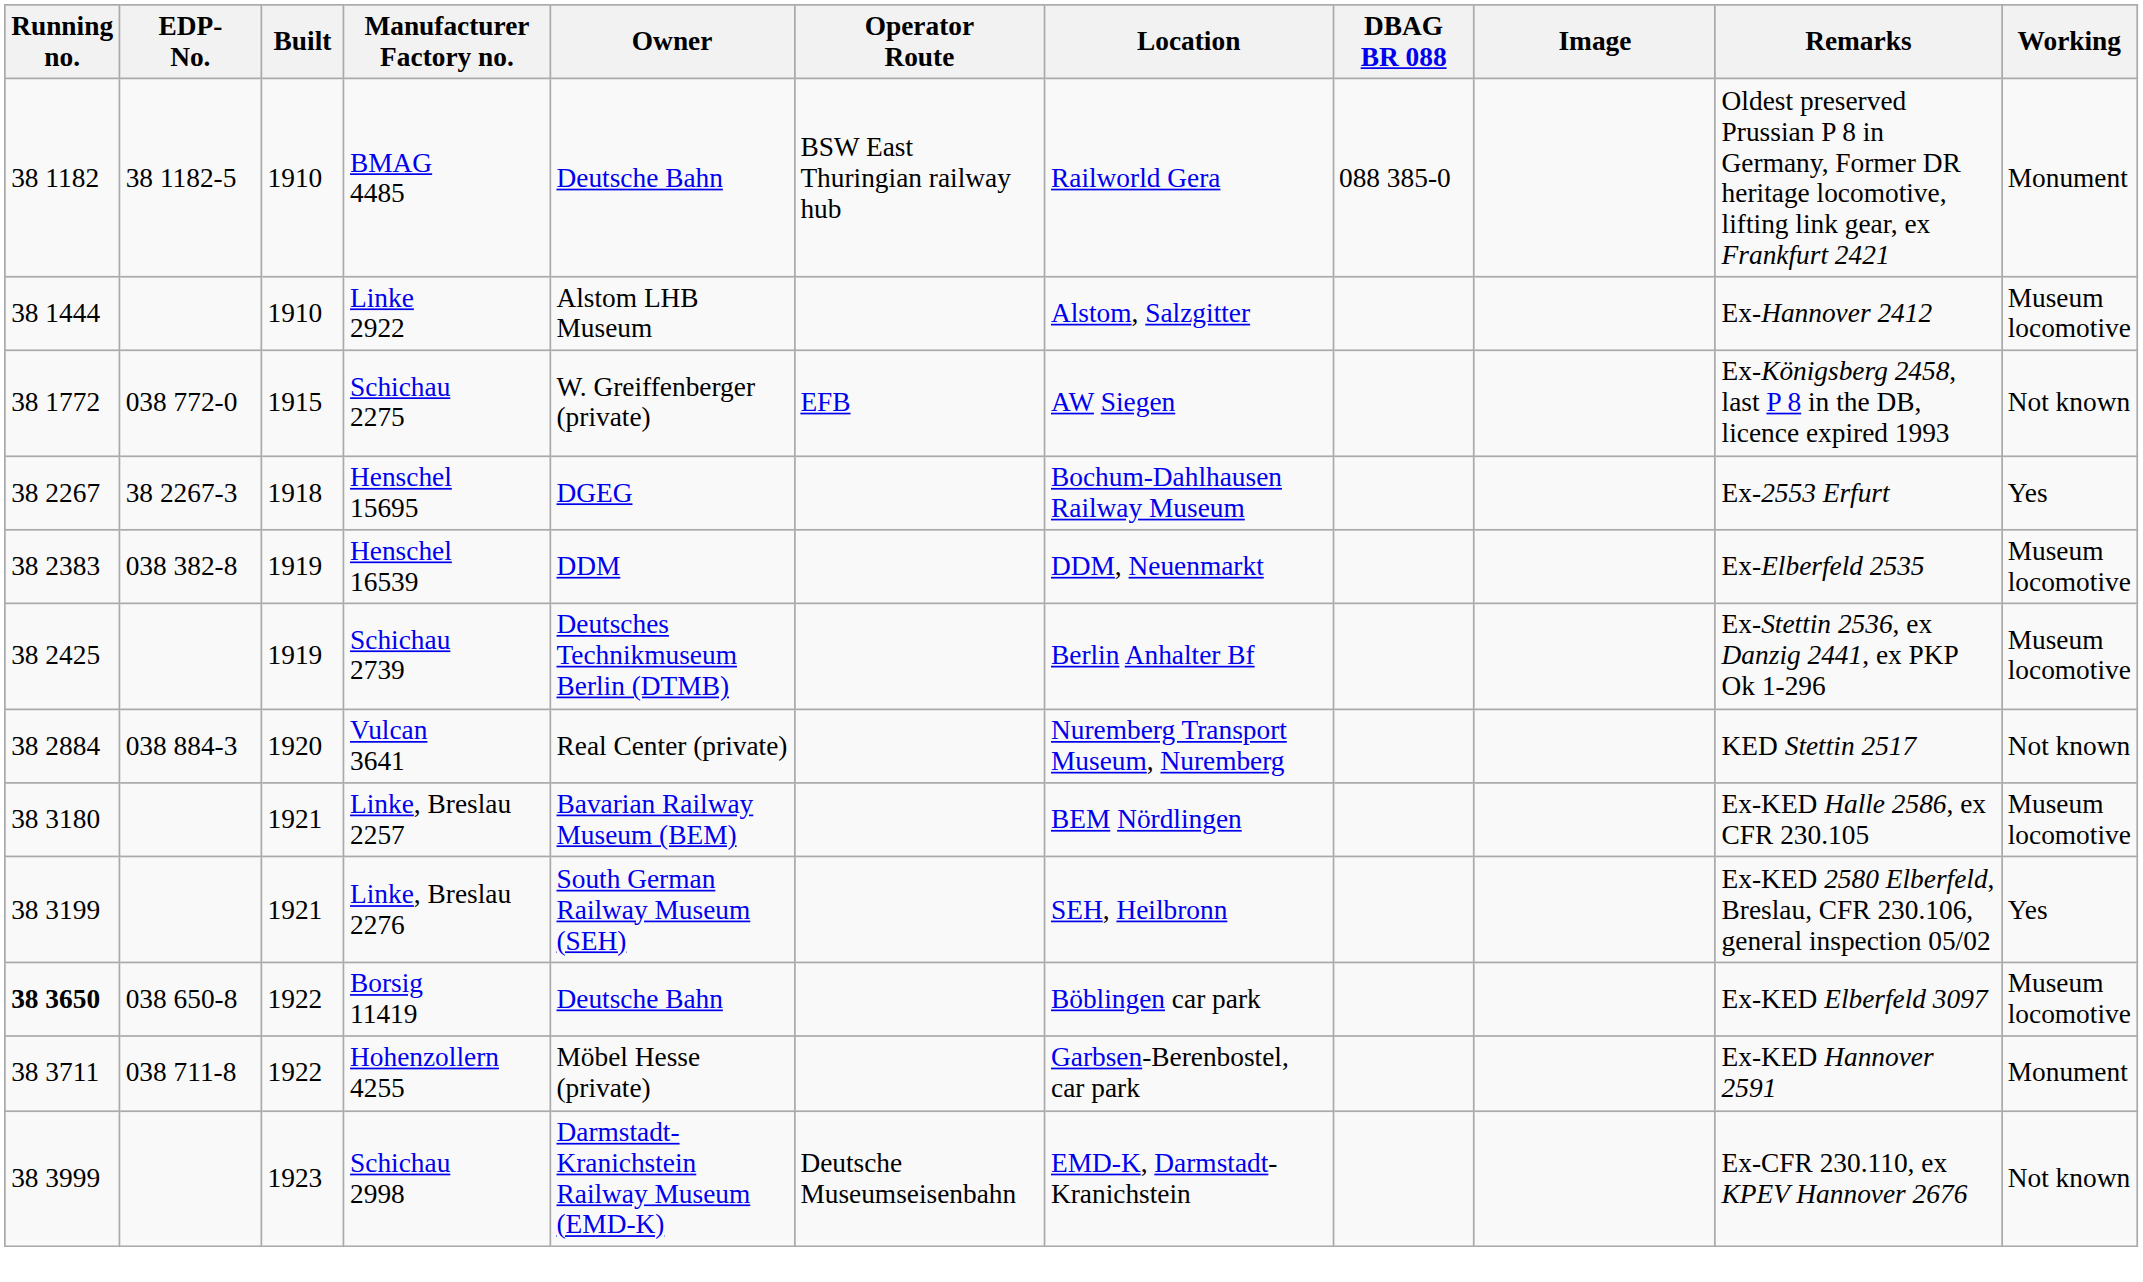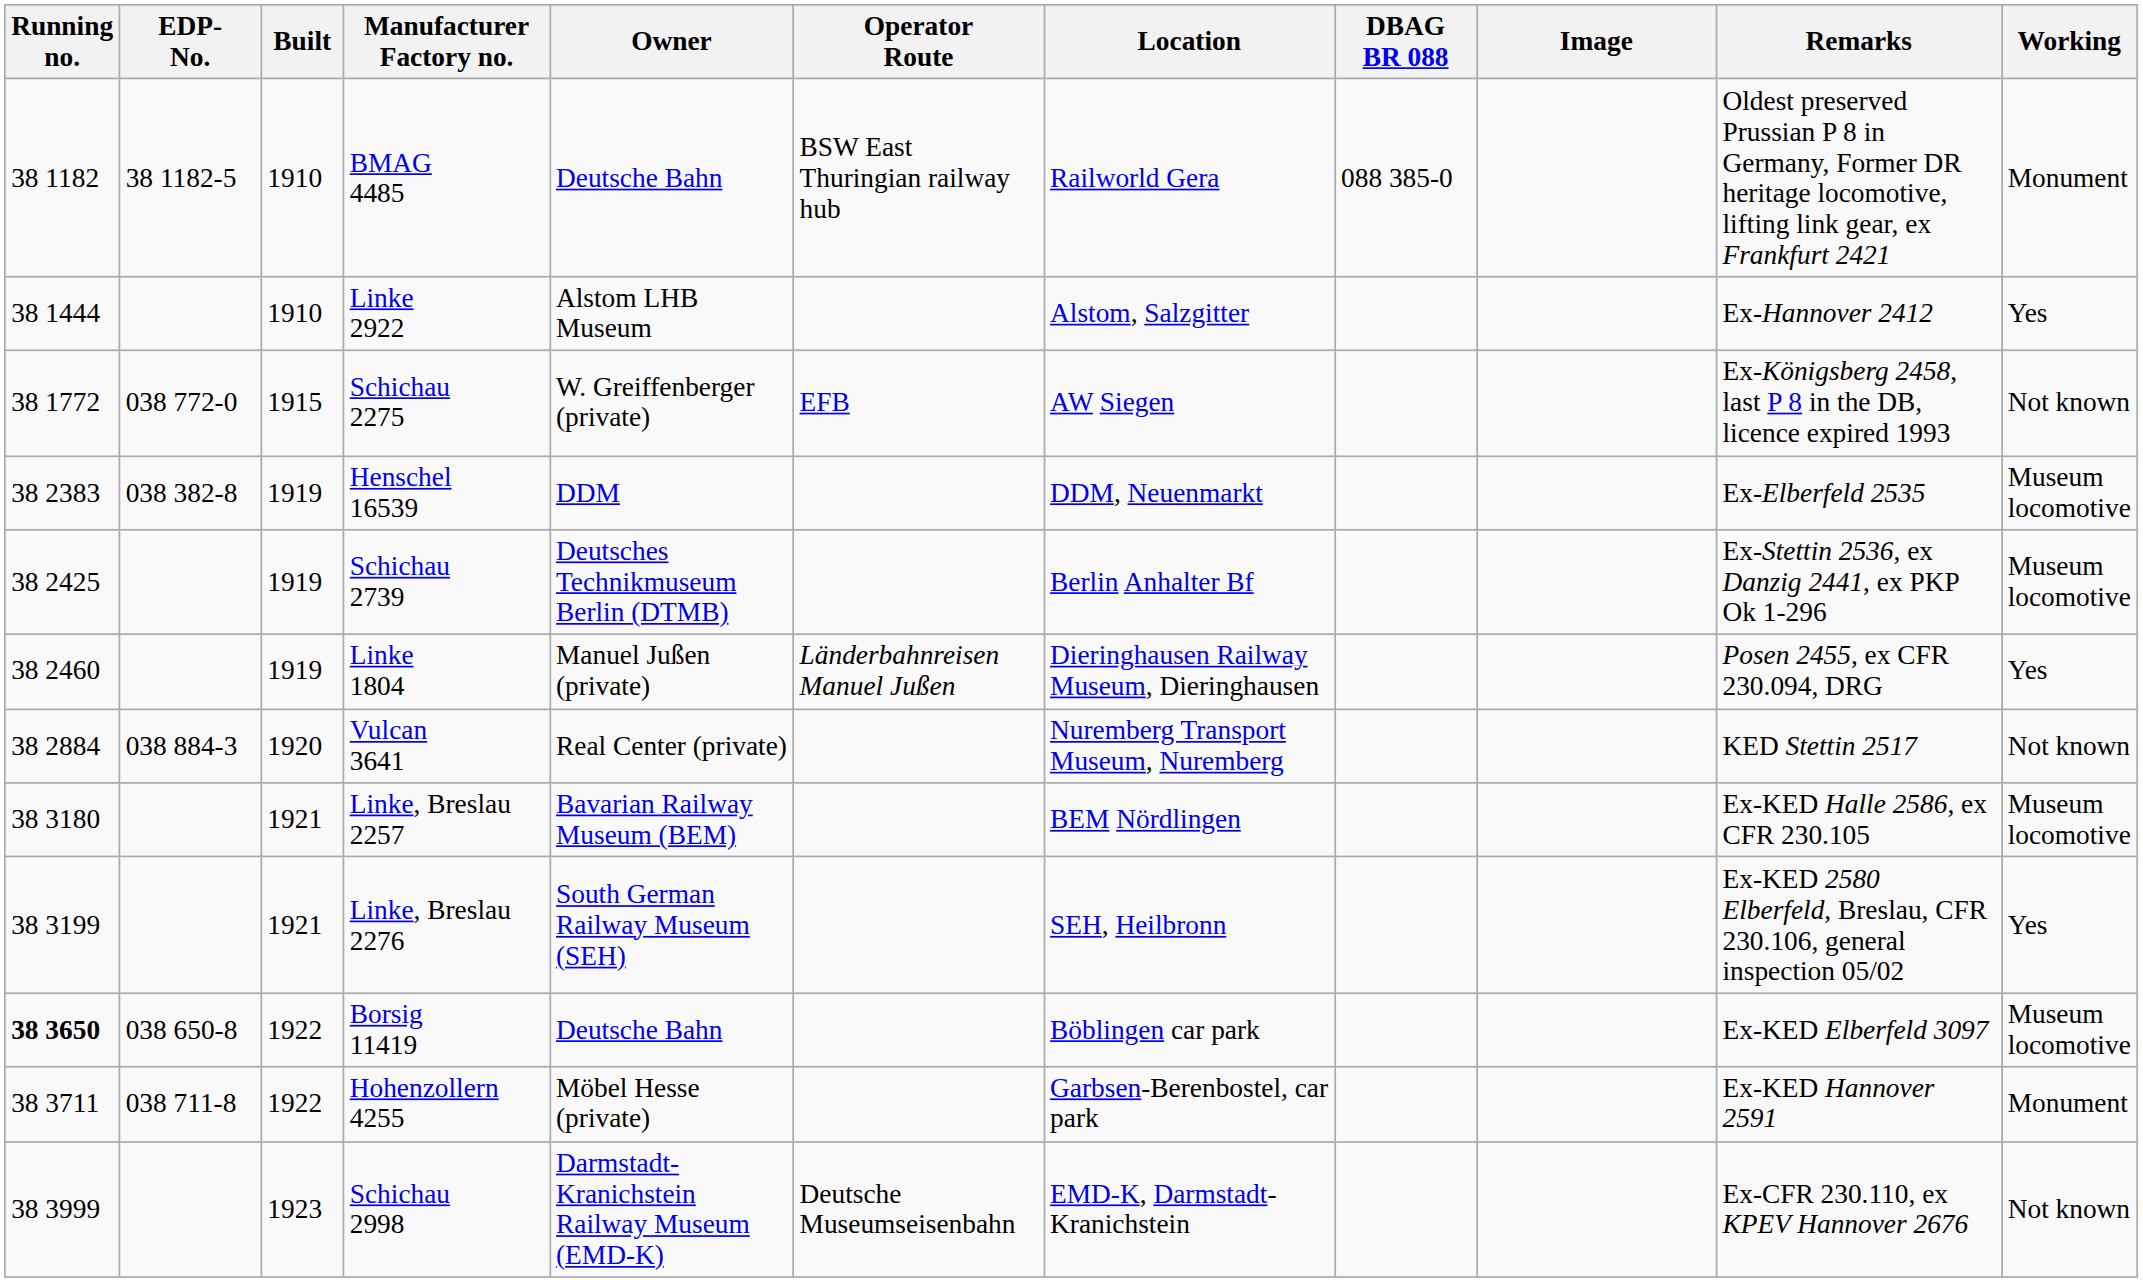 <table class="wikitable" style="width="100%"; border:solid 1px #AAAAAA; background:#e3e3e3;">
 <tr>
 <th width="5%">Running<br>no.</th>
 <th width="7%">EDP-<br>No.</th>
 <th width="4%">Built</th>
 <th width="10%">Manufacturer<br>Factory no.</th>
 <th width="12%">Owner</th>
 <th width="12%">Operator<br>Route</th>
 <th width="15%">Location</th>
 <th width="7%">DBAG<br><a href='#'>BR 088</a></th>
 <th width="13%">Image</th>
 <th width="20%">Remarks</th>
 <th width="8%">Working</th>
 </tr>
 <tr>
 <td>38 1182</td>
 <td>38 1182-5</td>
 <td>1910</td>
 <td><a href='#'>BMAG</a><br>4485</td>
 <td><a href='#'>Deutsche Bahn</a></td>
 <td>BSW East Thuringian railway hub</td>
 <td><a href='#'>Railworld Gera</a></td>
 <td>088 385-0</td>
 <td></td>
 <td>Oldest preserved Prussian P 8 in Germany, Former DR heritage locomotive, lifting link gear, ex <em>Frankfurt 2421</em></td>
 <td>Monument</td>
 </tr>
 <tr>
 <td>38 1444</td>
 <td></td>
 <td>1910</td>
 <td><a href='#'>Linke</a><br>2922</td>
 <td>Alstom LHB Museum</td>
 <td></td>
 <td><a href='#'>Alstom</a>, <a href='#'>Salzgitter</a></td>
 <td></td>
 <td></td>
 <td>Ex-<em>Hannover 2412</em></td>
-<td>Museum locomotive</td>
+<td>Yes</td>
 </tr>
 <tr>
 <td>38 1772</td>
 <td>038 772-0</td>
 <td>1915</td>
 <td><a href='#'>Schichau</a><br>2275</td>
 <td>W. Greiffenberger (private)</td>
 <td><a href='#'>EFB</a></td>
 <td><a href='#'>AW</a> <a href='#'>Siegen</a></td>
 <td></td>
 <td></td>
 <td>Ex-<em>Königsberg 2458</em>, last <a href='#'>P 8</a> in the DB, licence expired 1993</td>
 <td>Not known</td>
-</tr>
-<tr>
-<td>38 2267</td>
-<td>38 2267-3</td>
-<td>1918</td>
-<td><a href='#'>Henschel</a><br>15695</td>
-<td><a href='#'>DGEG</a></td>
-<td></td>
-<td><a href='#'>Bochum-Dahlhausen Railway Museum</a></td>
-<td></td>
-<td></td>
-<td>Ex-<em>2553 Erfurt</em></td>
-<td>Yes</td>
 </tr>
 <tr>
 <td>38 2383</td>
 <td>038 382-8</td>
 <td>1919</td>
 <td><a href='#'>Henschel</a><br>16539</td>
 <td><a href='#'>DDM</a></td>
 <td></td>
 <td><a href='#'>DDM</a>, <a href='#'>Neuenmarkt</a></td>
 <td></td>
 <td></td>
 <td>Ex-<em>Elberfeld 2535</em></td>
 <td>Museum locomotive</td>
 </tr>
 <tr>
 <td>38 2425</td>
 <td></td>
 <td>1919</td>
 <td><a href='#'>Schichau</a><br>2739</td>
 <td><a href='#'>Deutsches Technikmuseum Berlin (DTMB)</a></td>
 <td></td>
 <td><a href='#'>Berlin</a> <a href='#'>Anhalter Bf</a></td>
 <td></td>
 <td></td>
 <td>Ex-<em>Stettin 2536</em>, ex <em>Danzig 2441</em>, ex PKP Ok 1-296</td>
 <td>Museum locomotive</td>
+</tr>
+<tr>
+<td>38 2460</td>
+<td></td>
+<td>1919</td>
+<td><a href='#'>Linke</a><br>1804</td>
+<td>Manuel Jußen (private)</td>
+<td><em>Länderbahnreisen Manuel Jußen</em></td>
+<td><a href='#'>Dieringhausen Railway Museum</a>, Dieringhausen</td>
+<td></td>
+<td></td>
+<td><em>Posen 2455</em>, ex CFR 230.094, DRG</td>
+<td>Yes</td>
 </tr>
 <tr>
 <td>38 2884</td>
 <td>038 884-3</td>
 <td>1920</td>
 <td><a href='#'>Vulcan</a><br>3641</td>
 <td>Real Center (private)</td>
 <td></td>
 <td><a href='#'>Nuremberg Transport Museum</a>, <a href='#'>Nuremberg</a></td>
 <td></td>
 <td></td>
 <td>KED <em>Stettin 2517</em></td>
 <td>Not known</td>
 </tr>
 <tr>
 <td>38 3180</td>
 <td></td>
 <td>1921</td>
 <td><a href='#'>Linke</a>, Breslau<br>2257</td>
 <td><a href='#'>Bavarian Railway Museum (BEM)</a></td>
 <td></td>
 <td><a href='#'>BEM</a> <a href='#'>Nördlingen</a></td>
 <td></td>
 <td></td>
 <td>Ex-KED <em>Halle 2586</em>, ex CFR 230.105</td>
 <td>Museum locomotive</td>
 </tr>
 <tr>
 <td>38 3199</td>
 <td></td>
 <td>1921</td>
 <td><a href='#'>Linke</a>, Breslau<br>2276</td>
 <td><a href='#'>South German Railway Museum (SEH)</a></td>
 <td></td>
 <td><a href='#'>SEH</a>, <a href='#'>Heilbronn</a></td>
 <td></td>
 <td></td>
 <td>Ex-KED <em>2580 Elberfeld</em>, Breslau, CFR 230.106, general inspection 05/02</td>
 <td>Yes</td>
 </tr>
 <tr>
 <td><strong>38 3650</strong></td>
 <td>038 650-8</td>
 <td>1922</td>
 <td><a href='#'>Borsig</a><br>11419</td>
 <td><a href='#'>Deutsche Bahn</a></td>
 <td></td>
 <td><a href='#'>Böblingen</a> car park</td>
 <td></td>
 <td></td>
 <td>Ex-KED <em>Elberfeld 3097</em></td>
 <td>Museum locomotive</td>
 </tr>
 <tr>
 <td>38 3711</td>
 <td>038 711-8</td>
 <td>1922</td>
 <td><a href='#'>Hohenzollern</a><br>4255</td>
 <td>Möbel Hesse (private)</td>
 <td></td>
 <td><a href='#'>Garbsen</a>-Berenbostel, car park</td>
 <td></td>
 <td></td>
 <td>Ex-KED <em>Hannover 2591</em></td>
 <td>Monument</td>
 </tr>
 <tr>
 <td>38 3999</td>
 <td></td>
 <td>1923</td>
 <td><a href='#'>Schichau</a><br>2998</td>
 <td><a href='#'>Darmstadt-Kranichstein Railway Museum (EMD-K)</a></td>
 <td>Deutsche Museumseisenbahn</td>
 <td><a href='#'>EMD-K</a>, <a href='#'>Darmstadt</a>-Kranichstein</td>
 <td></td>
 <td></td>
 <td>Ex-CFR 230.110, ex <em>KPEV Hannover 2676</em></td>
 <td>Not known</td>
 </tr>
 </table>
